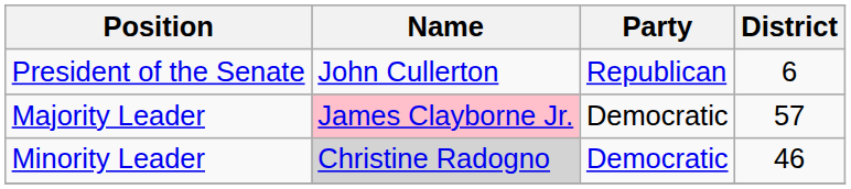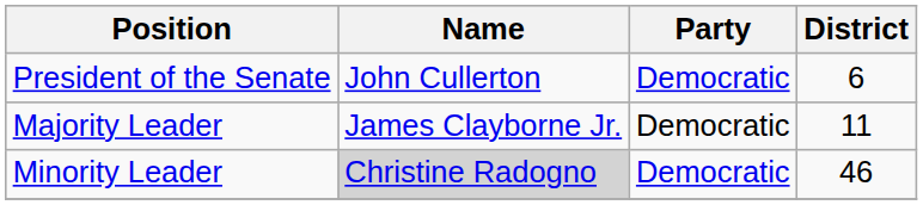 <table class="wikitable">
 <tr>
 <th>Position</th>
 <th>Name</th>
 <th>Party</th>
 <th>District</th>
 </tr>
 <tr>
 <td><a href='#'>President of the Senate</a></td>
 <td><a href='#'>John Cullerton</a></td>
-<td><a href='#'>Republican</a></td>
+<td><a href='#'>Democratic</a></td>
 <td style="text-align:center;">6</td>
 </tr>
 <tr>
 <td><a href='#'>Majority Leader</a></td>
-<td style="background: pink;"><a href='#'>James Clayborne Jr.</a></td>
+<td><a href='#'>James Clayborne Jr.</a></td>
 <td>Democratic</td>
-<td style="text-align:center;">57</td>
+<td style="text-align:center;">11</td>
 </tr>
 <tr>
 <td><a href='#'>Minority Leader</a></td>
 <td style="background: lightgrey;"><a href='#'>Christine Radogno</a></td>
 <td><a href='#'>Democratic</a></td>
 <td style="text-align:center;">46</td>
 </tr>
 <tr>
 </tr>
 </table>
